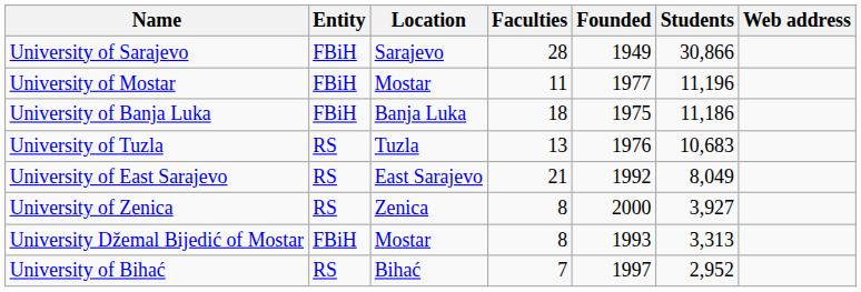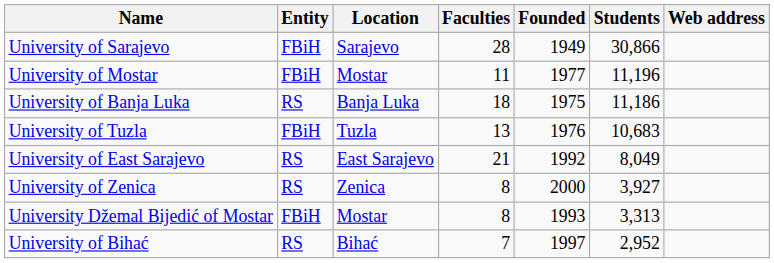 <table class="wikitable sortable">
 <tr>
 <th>Name</th>
 <th>Entity</th>
 <th>Location</th>
 <th>Faculties</th>
 <th>Founded</th>
 <th>Students</th>
 <th>Web address</th>
 </tr>
 <tr>
 <td><a href='#'>University of Sarajevo</a></td>
 <td><a href='#'>FBiH</a></td>
 <td><a href='#'>Sarajevo</a></td>
 <td style="text-align:right;">28</td>
 <td style="text-align:right;">1949</td>
 <td style="text-align:right;">30,866</td>
 <td></td>
 </tr>
 <tr>
 <td><a href='#'>University of Mostar</a></td>
 <td><a href='#'>FBiH</a></td>
 <td><a href='#'>Mostar</a></td>
 <td style="text-align:right;">11</td>
 <td style="text-align:right;">1977</td>
 <td style="text-align:right;">11,196</td>
 <td></td>
 </tr>
 <tr>
 <td><a href='#'>University of Banja Luka</a></td>
-<td><a href='#'>FBiH</a></td>
+<td><a href='#'>RS</a></td>
 <td><a href='#'>Banja Luka</a></td>
 <td style="text-align:right;">18</td>
 <td style="text-align:right;">1975</td>
 <td style="text-align:right;">11,186</td>
 <td></td>
 </tr>
 <tr>
 <td><a href='#'>University of Tuzla</a></td>
-<td><a href='#'>RS</a></td>
+<td><a href='#'>FBiH</a></td>
 <td><a href='#'>Tuzla</a></td>
 <td style="text-align:right;">13</td>
 <td style="text-align:right;">1976</td>
 <td style="text-align:right;">10,683</td>
 <td></td>
 </tr>
 <tr>
 <td><a href='#'>University of East Sarajevo</a></td>
 <td><a href='#'>RS</a></td>
 <td><a href='#'>East Sarajevo</a></td>
 <td style="text-align:right;">21</td>
 <td style="text-align:right;">1992</td>
 <td style="text-align:right;">8,049</td>
 <td></td>
 </tr>
 <tr>
 <td><a href='#'>University of Zenica</a></td>
 <td><a href='#'>RS</a></td>
 <td><a href='#'>Zenica</a></td>
 <td style="text-align:right;">8</td>
 <td style="text-align:right;">2000</td>
 <td style="text-align:right;">3,927</td>
 <td></td>
 </tr>
 <tr>
 <td><a href='#'>University Džemal Bijedić of Mostar</a></td>
 <td><a href='#'>FBiH</a></td>
 <td><a href='#'>Mostar</a></td>
 <td style="text-align:right;">8</td>
 <td style="text-align:right;">1993</td>
 <td style="text-align:right;">3,313</td>
 <td></td>
 </tr>
 <tr>
 <td><a href='#'>University of Bihać</a></td>
 <td><a href='#'>RS</a></td>
 <td><a href='#'>Bihać</a></td>
 <td style="text-align:right;">7</td>
 <td style="text-align:right;">1997</td>
 <td style="text-align:right;">2,952</td>
 <td></td>
 </tr>
 </table>
